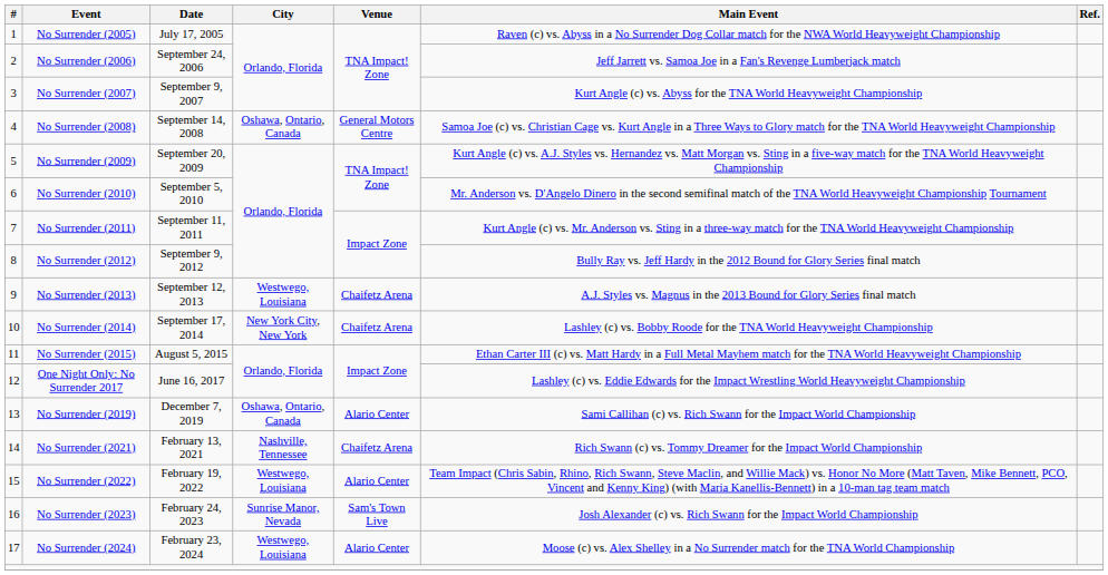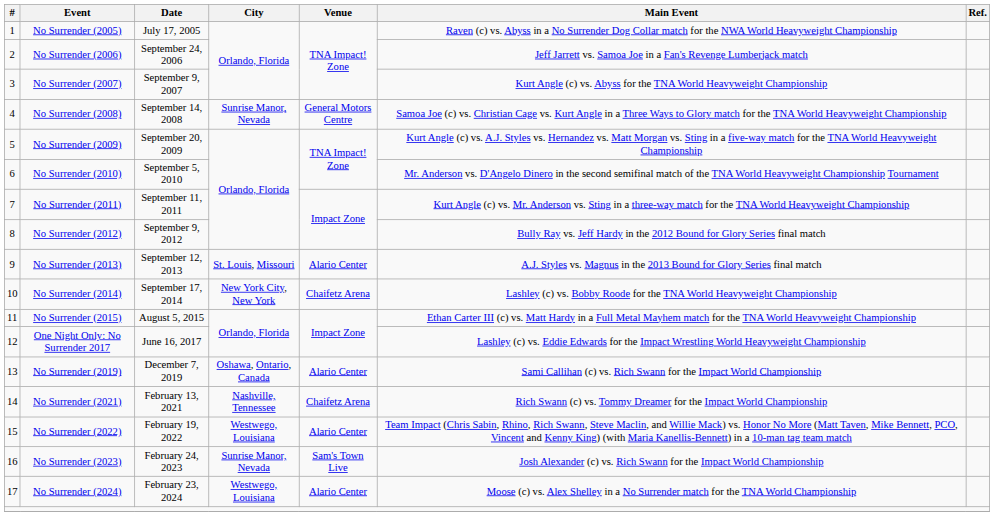 <table class="mw-datatable wikitable sortable succession-box" style="font-size:85%; text-align:center;" width="100%">
 <tr>
 <th>#</th>
 <th>Event</th>
 <th>Date</th>
 <th>City</th>
 <th>Venue</th>
 <th>Main Event</th>
 <th>Ref.</th>
 </tr>
 <tr>
 <td>1</td>
 <td><a href='#'>No Surrender (2005)</a></td>
 <td>July 17, 2005</td>
 <td rowspan="3"><a href='#'>Orlando, Florida</a></td>
 <td rowspan="3"><a href='#'>TNA Impact! Zone</a></td>
 <td><a href='#'>Raven</a> (c) vs. <a href='#'>Abyss</a> in a <a href='#'>No Surrender Dog Collar match</a> for the <a href='#'>NWA World Heavyweight Championship</a></td>
 <td></td>
 </tr>
 <tr>
 <td>2</td>
 <td><a href='#'>No Surrender (2006)</a></td>
 <td>September 24, 2006</td>
 <td><a href='#'>Jeff Jarrett</a> vs. <a href='#'>Samoa Joe</a> in a <a href='#'>Fan's Revenge Lumberjack match</a></td>
 <td></td>
 </tr>
 <tr>
 <td>3</td>
 <td><a href='#'>No Surrender (2007)</a></td>
 <td>September 9, 2007</td>
 <td><a href='#'>Kurt Angle</a> (c) vs. <a href='#'>Abyss</a> for the <a href='#'>TNA World Heavyweight Championship</a></td>
 <td></td>
 </tr>
 <tr>
 <td>4</td>
 <td><a href='#'>No Surrender (2008)</a></td>
 <td>September 14, 2008</td>
-<td><a href='#'>Oshawa</a>, <a href='#'>Ontario</a>, <a href='#'>Canada</a></td>
+<td><a href='#'>Sunrise Manor, Nevada</a></td>
 <td><a href='#'>General Motors Centre</a></td>
 <td><a href='#'>Samoa Joe</a> (c) vs. <a href='#'>Christian Cage</a> vs. <a href='#'>Kurt Angle</a> in a <a href='#'>Three Ways to Glory match</a> for the <a href='#'>TNA World Heavyweight Championship</a></td>
 <td></td>
 </tr>
 <tr>
 <td>5</td>
 <td><a href='#'>No Surrender (2009)</a></td>
 <td>September 20, 2009</td>
 <td rowspan="4"><a href='#'>Orlando, Florida</a></td>
 <td rowspan="2"><a href='#'>TNA Impact! Zone</a></td>
 <td><a href='#'>Kurt Angle</a> (c) vs. <a href='#'>A.J. Styles</a> vs. <a href='#'>Hernandez</a> vs. <a href='#'>Matt Morgan</a> vs. <a href='#'>Sting</a> in a <a href='#'>five-way match</a> for the <a href='#'>TNA World Heavyweight Championship</a></td>
 <td></td>
 </tr>
 <tr>
 <td>6</td>
 <td><a href='#'>No Surrender (2010)</a></td>
 <td>September 5, 2010</td>
 <td><a href='#'>Mr. Anderson</a> vs. <a href='#'>D'Angelo Dinero</a> in the second semifinal match of the <a href='#'>TNA World Heavyweight Championship</a> <a href='#'>Tournament</a></td>
 <td></td>
 </tr>
 <tr>
 <td>7</td>
 <td><a href='#'>No Surrender (2011)</a></td>
 <td>September 11, 2011</td>
 <td rowspan="2"><a href='#'>Impact Zone</a></td>
 <td><a href='#'>Kurt Angle</a> (c) vs. <a href='#'>Mr. Anderson</a> vs. <a href='#'>Sting</a> in a <a href='#'>three-way match</a> for the <a href='#'>TNA World Heavyweight Championship</a></td>
 <td></td>
 </tr>
 <tr>
 <td>8</td>
 <td><a href='#'>No Surrender (2012)</a></td>
 <td>September 9, 2012</td>
 <td><a href='#'>Bully Ray</a> vs. <a href='#'>Jeff Hardy</a> in the <a href='#'>2012 Bound for Glory Series</a> final match</td>
 <td></td>
 </tr>
 <tr>
 <td>9</td>
 <td><a href='#'>No Surrender (2013)</a></td>
 <td>September 12, 2013</td>
-<td><a href='#'>Westwego, Louisiana</a></td>
-<td><a href='#'>Chaifetz Arena</a></td>
+<td><a href='#'>St. Louis</a>, <a href='#'>Missouri</a></td>
+<td><a href='#'>Alario Center</a></td>
 <td><a href='#'>A.J. Styles</a> vs. <a href='#'>Magnus</a> in the <a href='#'>2013 Bound for Glory Series</a> final match</td>
 <td></td>
 </tr>
 <tr>
 <td>10</td>
 <td><a href='#'>No Surrender (2014)</a></td>
 <td>September 17, 2014</td>
 <td><a href='#'>New York City</a>, <a href='#'>New York</a></td>
 <td><a href='#'>Chaifetz Arena</a></td>
 <td><a href='#'>Lashley</a> (c) vs. <a href='#'>Bobby Roode</a> for the <a href='#'>TNA World Heavyweight Championship</a></td>
 <td></td>
 </tr>
 <tr>
 <td>11</td>
 <td><a href='#'>No Surrender (2015)</a></td>
 <td>August 5, 2015</td>
 <td rowspan="2"><a href='#'>Orlando, Florida</a></td>
 <td rowspan="2"><a href='#'>Impact Zone</a></td>
 <td><a href='#'>Ethan Carter III</a> (c) vs. <a href='#'>Matt Hardy</a> in a <a href='#'>Full Metal Mayhem match</a> for the <a href='#'>TNA World Heavyweight Championship</a></td>
 <td></td>
 </tr>
 <tr>
 <td>12</td>
 <td><a href='#'>One Night Only: No Surrender 2017</a></td>
 <td>June 16, 2017</td>
 <td><a href='#'>Lashley</a> (c) vs. <a href='#'>Eddie Edwards</a> for the <a href='#'>Impact Wrestling World Heavyweight Championship</a></td>
 <td></td>
 </tr>
 <tr>
 <td>13</td>
 <td><a href='#'>No Surrender (2019)</a></td>
 <td>December 7, 2019</td>
 <td><a href='#'>Oshawa</a>, <a href='#'>Ontario</a>, <a href='#'>Canada</a></td>
 <td><a href='#'>Alario Center</a></td>
 <td><a href='#'>Sami Callihan</a> (c) vs. <a href='#'>Rich Swann</a> for the <a href='#'>Impact World Championship</a></td>
 <td></td>
 </tr>
 <tr>
 <td>14</td>
 <td><a href='#'>No Surrender (2021)</a></td>
 <td>February 13, 2021</td>
 <td><a href='#'>Nashville, Tennessee</a></td>
 <td><a href='#'>Chaifetz Arena</a></td>
 <td><a href='#'>Rich Swann</a> (c) vs. <a href='#'>Tommy Dreamer</a> for the <a href='#'>Impact World Championship</a></td>
 <td></td>
 </tr>
 <tr>
 <td>15</td>
 <td><a href='#'>No Surrender (2022)</a></td>
 <td>February 19, 2022</td>
 <td><a href='#'>Westwego, Louisiana</a></td>
 <td><a href='#'>Alario Center</a></td>
 <td><a href='#'>Team Impact</a> (<a href='#'>Chris Sabin</a>, <a href='#'>Rhino</a>, <a href='#'>Rich Swann</a>, <a href='#'>Steve Maclin</a>, and <a href='#'>Willie Mack</a>) vs. <a href='#'>Honor No More</a> (<a href='#'>Matt Taven</a>, <a href='#'>Mike Bennett</a>, <a href='#'>PCO</a>, <a href='#'>Vincent</a> and <a href='#'>Kenny King</a>) (with <a href='#'>Maria Kanellis-Bennett</a>) in a <a href='#'>10-man tag team match</a></td>
 <td></td>
 </tr>
 <tr>
 <td>16</td>
 <td><a href='#'>No Surrender (2023)</a></td>
 <td>February 24, 2023</td>
 <td><a href='#'>Sunrise Manor, Nevada</a></td>
 <td><a href='#'>Sam's Town Live</a></td>
 <td><a href='#'>Josh Alexander</a> (c) vs. <a href='#'>Rich Swann</a> for the <a href='#'>Impact World Championship</a></td>
 <td></td>
 </tr>
 <tr>
 <td>17</td>
 <td><a href='#'>No Surrender (2024)</a></td>
 <td>February 23, 2024</td>
 <td><a href='#'>Westwego, Louisiana</a></td>
 <td><a href='#'>Alario Center</a></td>
 <td><a href='#'>Moose</a> (c) vs. <a href='#'>Alex Shelley</a> in a <a href='#'>No Surrender match</a> for the <a href='#'>TNA World Championship</a></td>
 <td></td>
 </tr>
 <tr>
 <td colspan="11"></td>
 </tr>
 <tr>
 </tr>
 </table>
